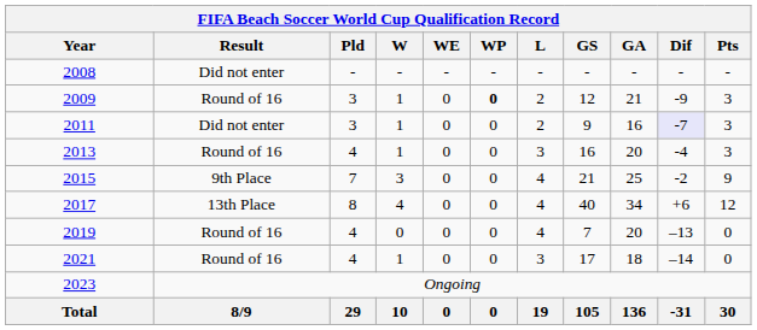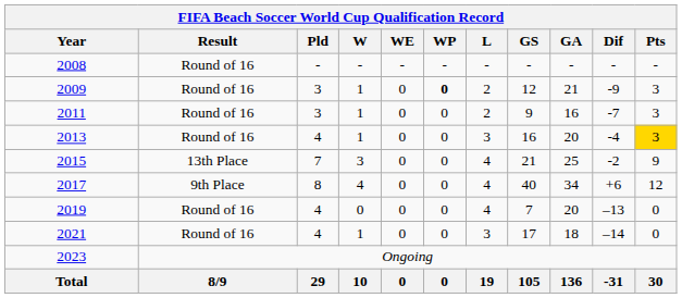 <table class="wikitable" style="text-align: center;font-size:90%;">
 <tr>
 <th colspan=11><a href='#'>FIFA Beach Soccer World Cup Qualification Record</a></th>
 </tr>
 <tr>
 <th width=125>Year</th>
 <th width=150>Result</th>
 <th width=35>Pld</th>
 <th width=35>W</th>
 <th width=35>WE</th>
 <th width=35>WP</th>
 <th width=35>L</th>
 <th width=35>GS</th>
 <th width=35>GA</th>
 <th width=35>Dif</th>
 <th width=35>Pts</th>
 </tr>
 <tr>
 <td> <a href='#'>2008</a></td>
-<td>Did not enter</td>
+<td>Round of 16</td>
 <td>-</td>
 <td>-</td>
 <td>-</td>
 <td>-</td>
 <td>-</td>
 <td>-</td>
 <td>-</td>
 <td>-</td>
 <td>-</td>
 </tr>
 <tr>
 <td> <a href='#'>2009</a></td>
 <td>Round of 16</td>
 <td>3</td>
 <td>1</td>
 <td>0</td>
 <td><strong>0</strong></td>
 <td>2</td>
 <td>12</td>
 <td>21</td>
 <td>-9</td>
 <td>3</td>
 </tr>
 <tr>
 <td> <a href='#'>2011</a></td>
-<td>Did not enter</td>
+<td>Round of 16</td>
 <td>3</td>
 <td>1</td>
 <td>0</td>
 <td>0</td>
 <td>2</td>
 <td>9</td>
 <td>16</td>
-<td style="background: lavender;">-7</td>
+<td>-7</td>
 <td>3</td>
 </tr>
 <tr>
 <td> <a href='#'>2013</a></td>
 <td>Round of 16</td>
 <td>4</td>
 <td>1</td>
 <td>0</td>
 <td>0</td>
 <td>3</td>
 <td>16</td>
 <td>20</td>
 <td>-4</td>
-<td>3</td>
+<td style="background: gold;">3</td>
 </tr>
 <tr>
 <td> <a href='#'>2015</a></td>
-<td>9th Place</td>
+<td>13th Place</td>
 <td>7</td>
 <td>3</td>
 <td>0</td>
 <td>0</td>
 <td>4</td>
 <td>21</td>
 <td>25</td>
 <td>-2</td>
 <td>9</td>
 </tr>
 <tr>
 <td> <a href='#'>2017</a></td>
-<td>13th Place</td>
+<td>9th Place</td>
 <td>8</td>
 <td>4</td>
 <td>0</td>
 <td>0</td>
 <td>4</td>
 <td>40</td>
 <td>34</td>
 <td>+6</td>
 <td>12</td>
 </tr>
 <tr>
 <td> <a href='#'>2019</a></td>
 <td>Round of 16</td>
 <td>4</td>
 <td>0</td>
 <td>0</td>
 <td>0</td>
 <td>4</td>
 <td>7</td>
 <td>20</td>
 <td>–13</td>
 <td>0</td>
 </tr>
 <tr>
 <td> <a href='#'>2021</a></td>
 <td>Round of 16</td>
 <td>4</td>
 <td>1</td>
 <td>0</td>
 <td>0</td>
 <td>3</td>
 <td>17</td>
 <td>18</td>
 <td>–14</td>
 <td>0</td>
 </tr>
 <tr>
 <td> <a href='#'>2023</a></td>
 <td colspan=10><em>Ongoing</em></td>
 </tr>
 <tr>
 <th><strong>Total</strong></th>
 <th>8/9</th>
 <th>29</th>
 <th>10</th>
 <th>0</th>
 <th>0</th>
 <th>19</th>
 <th>105</th>
 <th>136</th>
 <th>-31</th>
 <th>30</th>
 </tr>
 </table>
